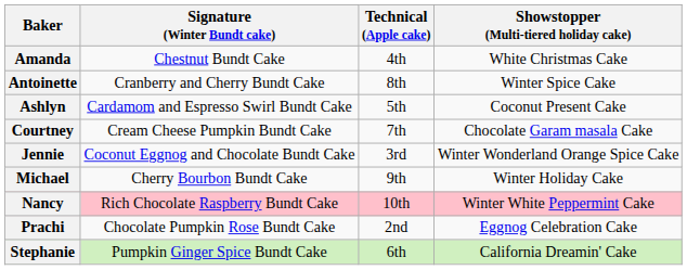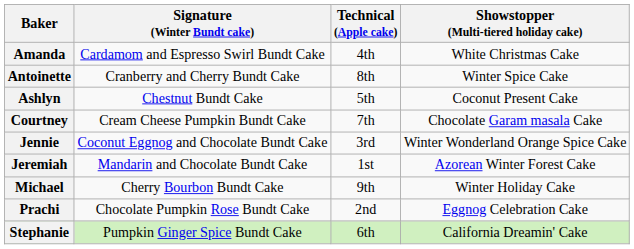 <table class="wikitable sortable" style="text-align:center;">
 <tr>
 <th scope="col">Baker</th>
 <th scope="col" class="unsortable">Signature<br><small>(Winter <a href='#'>Bundt cake</a>)</small></th>
 <th scope="col">Technical<br><small>(<a href='#'>Apple cake</a>)</small></th>
 <th scope="col" class="unsortable">Showstopper<br><small>(Multi-tiered holiday cake)</small></th>
 </tr>
 <tr>
 <th scope="row">Amanda</th>
-<td><a href='#'>Chestnut</a> Bundt Cake</td>
+<td><a href='#'>Cardamom</a> and Espresso Swirl Bundt Cake</td>
 <td>4th</td>
 <td>White Christmas Cake</td>
 </tr>
 <tr>
 <th scope="row">Antoinette</th>
 <td>Cranberry and Cherry Bundt Cake</td>
 <td>8th</td>
 <td>Winter Spice Cake</td>
 </tr>
 <tr>
 <th scope="row">Ashlyn</th>
-<td><a href='#'>Cardamom</a> and Espresso Swirl Bundt Cake</td>
+<td><a href='#'>Chestnut</a> Bundt Cake</td>
 <td>5th</td>
 <td>Coconut Present Cake</td>
 </tr>
 <tr>
 <th scope="row">Courtney</th>
 <td>Cream Cheese Pumpkin Bundt Cake</td>
 <td>7th</td>
 <td>Chocolate <a href='#'>Garam masala</a> Cake</td>
 </tr>
 <tr>
 <th scope="row">Jennie</th>
 <td><a href='#'>Coconut Eggnog</a> and Chocolate Bundt Cake</td>
 <td>3rd</td>
 <td>Winter Wonderland Orange Spice Cake</td>
 </tr>
 <tr>
+<th scope="row">Jeremiah</th>
+<td><a href='#'>Mandarin</a> and Chocolate Bundt Cake</td>
+<td>1st</td>
+<td><a href='#'>Azorean</a> Winter Forest Cake</td>
+</tr>
+<tr>
 <th scope="row">Michael</th>
 <td>Cherry <a href='#'>Bourbon</a> Bundt Cake</td>
 <td>9th</td>
 <td>Winter Holiday Cake</td>
-</tr>
-<tr style="background:Pink;">
-<th scope="row">Nancy</th>
-<td>Rich Chocolate <a href='#'>Raspberry</a> Bundt Cake</td>
-<td>10th</td>
-<td>Winter White <a href='#'>Peppermint</a> Cake</td>
 </tr>
 <tr>
 <th scope="row">Prachi</th>
 <td>Chocolate Pumpkin <a href='#'>Rose</a> Bundt Cake</td>
 <td>2nd</td>
 <td><a href='#'>Eggnog</a> Celebration Cake</td>
 </tr>
 <tr style="background:#d0f0c0;">
 <th scope="row">Stephanie</th>
 <td>Pumpkin <a href='#'>Ginger Spice</a> Bundt Cake</td>
 <td>6th</td>
 <td>California Dreamin' Cake</td>
 </tr>
 </table>
